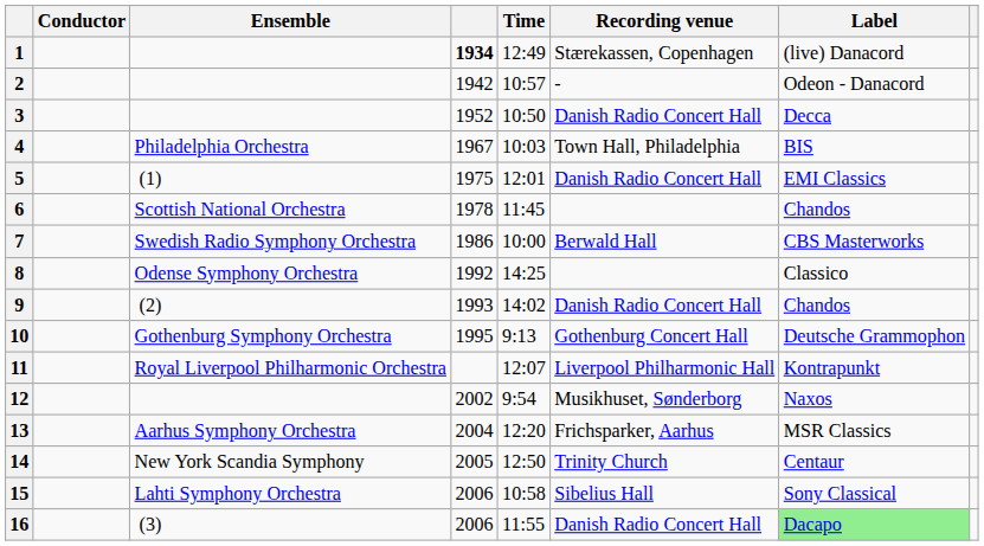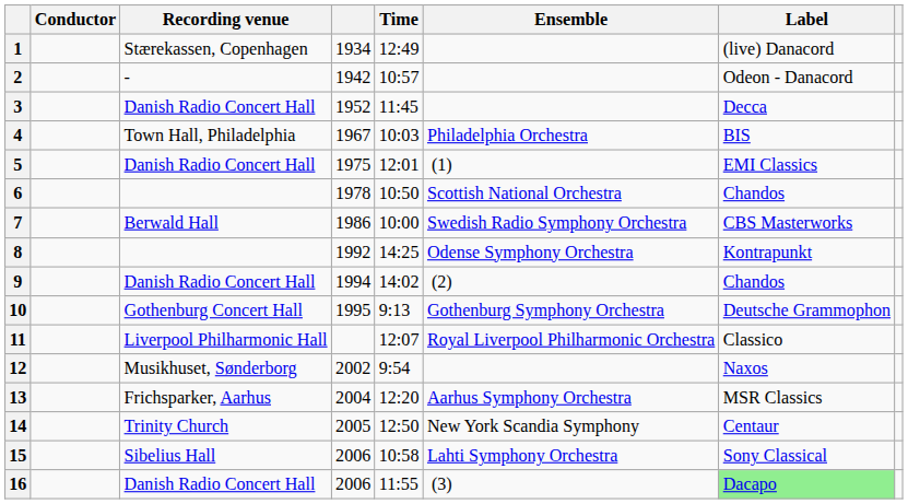 <table class="wikitable sortable" style="margin-right:0; font-size:95%">
 <tr>
 <th scope="col"></th>
 <th scope="col">Conductor</th>
-<th scope="col">Ensemble</th>
+<th scope="col">Recording venue</th>
 <th scope="col"></th>
 <th scope="col">Time</th>
-<th scope="col">Recording venue</th>
+<th scope="col">Ensemble</th>
 <th scope="col">Label</th>
 <th scope="col"class="unsortable"></th>
 </tr>
 <tr>
 <th scope="row">1</th>
 <td></td>
+<td>Stærekassen, Copenhagen</td>
+<td>1934</td>
+<td>12:49</td>
 <td></td>
-<td><strong>1934</strong></td>
-<td>12:49</td>
-<td>Stærekassen, Copenhagen</td>
 <td>(live) Danacord</td>
 <td></td>
 </tr>
 <tr>
 <th scope="row">2</th>
 <td></td>
-<td></td>
+<td>-</td>
 <td>1942</td>
 <td>10:57</td>
-<td>-</td>
+<td></td>
 <td>Odeon - Danacord</td>
 <td></td>
 </tr>
 <tr>
 <th scope="row">3</th>
 <td></td>
+<td><a href='#'>Danish Radio Concert Hall</a></td>
+<td>1952</td>
+<td>11:45</td>
 <td></td>
-<td>1952</td>
-<td>10:50</td>
-<td><a href='#'>Danish Radio Concert Hall</a></td>
 <td><a href='#'>Decca</a></td>
 <td></td>
 </tr>
 <tr>
 <th scope="row">4</th>
 <td></td>
-<td><a href='#'>Philadelphia Orchestra</a></td>
+<td>Town Hall, Philadelphia</td>
 <td>1967</td>
 <td>10:03</td>
-<td>Town Hall, Philadelphia</td>
+<td><a href='#'>Philadelphia Orchestra</a></td>
 <td><a href='#'>BIS</a></td>
 <td></td>
 </tr>
 <tr>
 <th scope="row">5</th>
 <td></td>
-<td> (1)</td>
+<td><a href='#'>Danish Radio Concert Hall</a></td>
 <td>1975</td>
 <td>12:01</td>
-<td><a href='#'>Danish Radio Concert Hall</a></td>
+<td> (1)</td>
 <td><a href='#'>EMI Classics</a></td>
 <td></td>
 </tr>
 <tr>
 <th scope="row">6</th>
 <td></td>
+<td></td>
+<td>1978</td>
+<td>10:50</td>
 <td><a href='#'>Scottish National Orchestra</a></td>
-<td>1978</td>
-<td>11:45</td>
-<td></td>
 <td><a href='#'>Chandos</a></td>
 <td></td>
 </tr>
 <tr>
 <th scope="row">7</th>
 <td></td>
-<td><a href='#'>Swedish Radio Symphony Orchestra</a></td>
+<td><a href='#'>Berwald Hall</a></td>
 <td>1986</td>
 <td>10:00</td>
-<td><a href='#'>Berwald Hall</a></td>
+<td><a href='#'>Swedish Radio Symphony Orchestra</a></td>
 <td><a href='#'>CBS Masterworks</a></td>
 <td></td>
 </tr>
 <tr>
 <th scope="row">8</th>
 <td></td>
-<td><a href='#'>Odense Symphony Orchestra</a></td>
+<td></td>
 <td>1992</td>
 <td>14:25</td>
-<td></td>
-<td>Classico</td>
+<td><a href='#'>Odense Symphony Orchestra</a></td>
+<td><a href='#'>Kontrapunkt</a></td>
 <td></td>
 </tr>
 <tr>
 <th scope="row">9</th>
 <td></td>
+<td><a href='#'>Danish Radio Concert Hall</a></td>
+<td>1994</td>
+<td>14:02</td>
 <td> (2)</td>
-<td>1993</td>
-<td>14:02</td>
-<td><a href='#'>Danish Radio Concert Hall</a></td>
 <td><a href='#'>Chandos</a></td>
 <td></td>
 </tr>
 <tr>
 <th scope="row">10</th>
 <td></td>
-<td><a href='#'>Gothenburg Symphony Orchestra</a></td>
+<td><a href='#'>Gothenburg Concert Hall</a></td>
 <td>1995</td>
 <td>9:13</td>
-<td><a href='#'>Gothenburg Concert Hall</a></td>
+<td><a href='#'>Gothenburg Symphony Orchestra</a></td>
 <td><a href='#'>Deutsche Grammophon</a></td>
 <td></td>
 </tr>
 <tr>
 <th scope="row">11</th>
 <td></td>
-<td><a href='#'>Royal Liverpool Philharmonic Orchestra</a></td>
+<td><a href='#'>Liverpool Philharmonic Hall</a></td>
 <td></td>
 <td>12:07</td>
-<td><a href='#'>Liverpool Philharmonic Hall</a></td>
-<td><a href='#'>Kontrapunkt</a></td>
+<td><a href='#'>Royal Liverpool Philharmonic Orchestra</a></td>
+<td>Classico</td>
 <td></td>
 </tr>
 <tr>
 <th scope="row">12</th>
 <td></td>
-<td></td>
+<td>Musikhuset, <a href='#'>Sønderborg</a></td>
 <td>2002</td>
 <td>9:54</td>
-<td>Musikhuset, <a href='#'>Sønderborg</a></td>
+<td></td>
 <td><a href='#'>Naxos</a></td>
 <td></td>
 </tr>
 <tr>
 <th scope="row">13</th>
 <td></td>
-<td><a href='#'>Aarhus Symphony Orchestra</a></td>
+<td>Frichsparker, <a href='#'>Aarhus</a></td>
 <td>2004</td>
 <td>12:20</td>
-<td>Frichsparker, <a href='#'>Aarhus</a></td>
+<td><a href='#'>Aarhus Symphony Orchestra</a></td>
 <td>MSR Classics</td>
 <td></td>
 </tr>
 <tr>
 <th scope="row">14</th>
 <td></td>
-<td>New York Scandia Symphony</td>
+<td><a href='#'>Trinity Church</a></td>
 <td>2005</td>
 <td>12:50</td>
-<td><a href='#'>Trinity Church</a></td>
+<td>New York Scandia Symphony</td>
 <td><a href='#'>Centaur</a></td>
 <td></td>
 </tr>
 <tr>
 <th scope="row">15</th>
 <td></td>
-<td><a href='#'>Lahti Symphony Orchestra</a></td>
+<td><a href='#'>Sibelius Hall</a></td>
 <td>2006</td>
 <td>10:58</td>
-<td><a href='#'>Sibelius Hall</a></td>
+<td><a href='#'>Lahti Symphony Orchestra</a></td>
 <td><a href='#'>Sony Classical</a></td>
 <td></td>
 </tr>
 <tr>
 <th scope="row">16</th>
 <td></td>
-<td> (3)</td>
+<td><a href='#'>Danish Radio Concert Hall</a></td>
 <td>2006</td>
 <td>11:55</td>
-<td><a href='#'>Danish Radio Concert Hall</a></td>
+<td> (3)</td>
 <td style="background: lightgreen;"><a href='#'>Dacapo</a></td>
 <td></td>
 </tr>
 </table>
